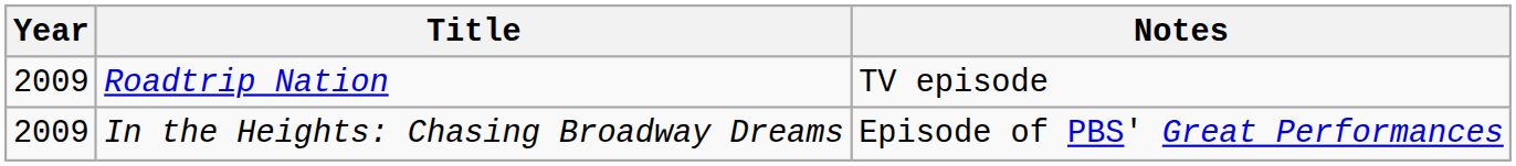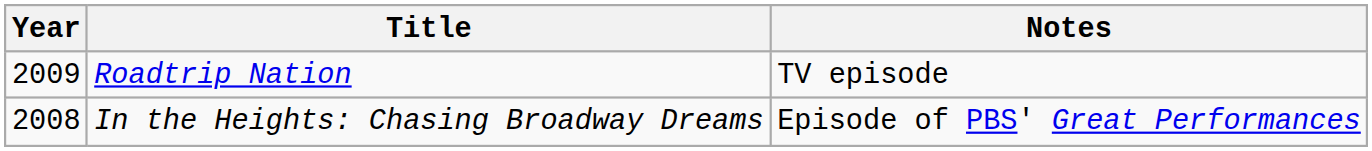 <table class="wikitable">
 <tr>
 <th>Year</th>
 <th>Title</th>
 <th>Notes</th>
 </tr>
 <tr>
 <td>2009</td>
 <td><em><a href='#'>Roadtrip Nation</a></em></td>
 <td>TV episode</td>
 </tr>
 <tr>
-<td>2009</td>
+<td>2008</td>
 <td><em>In the Heights: Chasing Broadway Dreams</em></td>
 <td>Episode of <a href='#'>PBS</a>' <em><a href='#'>Great Performances</a></em></td>
 </tr>
 </table>
